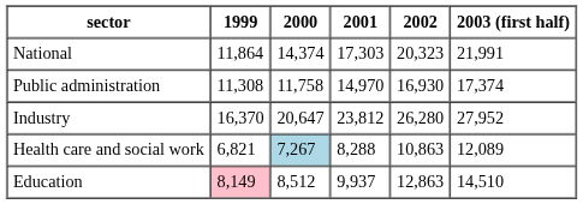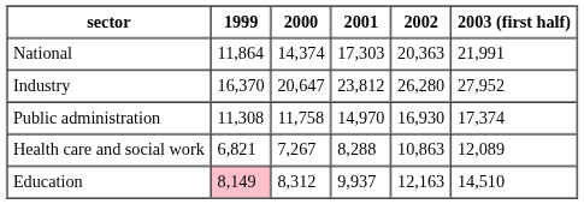 <table border="1" cellspacing="0" cellpadding="5" align="center">
 <tr>
 <th>sector</th>
 <th>1999</th>
 <th>2000</th>
 <th>2001</th>
 <th>2002</th>
 <th>2003 (first half)</th>
 </tr>
 <tr>
 <td>National</td>
 <td>11,864</td>
 <td>14,374</td>
 <td>17,303</td>
-<td>20,323</td>
+<td>20,363</td>
 <td>21,991</td>
+</tr>
+<tr>
+<td>Industry</td>
+<td>16,370</td>
+<td>20,647</td>
+<td>23,812</td>
+<td>26,280</td>
+<td>27,952</td>
 </tr>
 <tr>
 <td>Public administration</td>
 <td>11,308</td>
 <td>11,758</td>
 <td>14,970</td>
 <td>16,930</td>
 <td>17,374</td>
 </tr>
 <tr>
-<td>Industry</td>
-<td>16,370</td>
-<td>20,647</td>
-<td>23,812</td>
-<td>26,280</td>
-<td>27,952</td>
-</tr>
-<tr>
 <td>Health care and social work</td>
 <td>6,821</td>
-<td style="background: lightblue;">7,267</td>
+<td>7,267</td>
 <td>8,288</td>
 <td>10,863</td>
 <td>12,089</td>
 </tr>
 <tr>
 <td>Education</td>
 <td style="background: pink;">8,149</td>
-<td>8,512</td>
+<td>8,312</td>
 <td>9,937</td>
-<td>12,863</td>
+<td>12,163</td>
 <td>14,510</td>
 </tr>
 <tr>
 </tr>
 </table>
